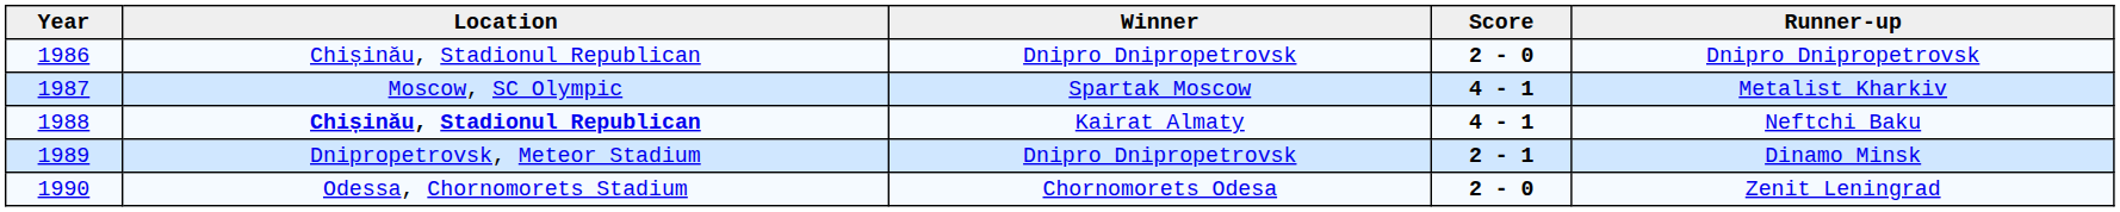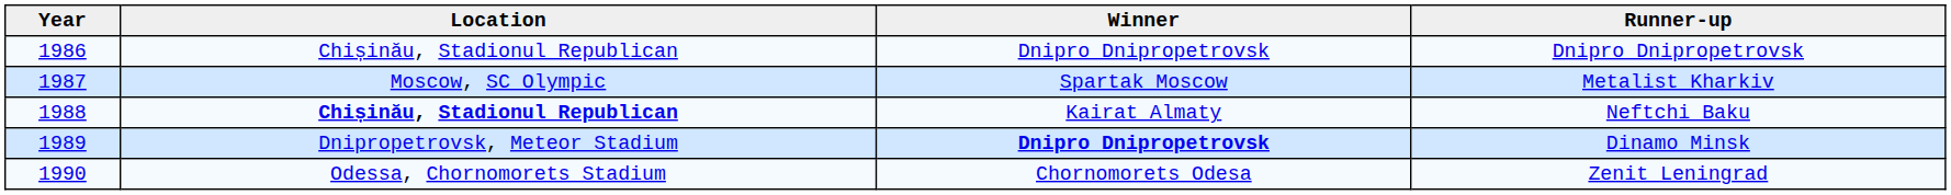 <table border=1 style="border-color:#000000; border-collapse:collapse" cellpadding=2 cellspacing=0 width=100%>
 <tr align=center style="background:#efefef;">
 <th>Year</th>
 <th>Location</th>
 <th>Winner</th>
-<th>Score</th>
 <th>Runner-up</th>
 </tr>
 <tr align=center bgcolor=#F5FAFF>
 <td><a href='#'>1986</a></td>
 <td> <a href='#'>Chișinău</a>, <a href='#'>Stadionul Republican</a></td>
 <td> <a href='#'>Dnipro Dnipropetrovsk</a></td>
-<td><strong>2 - 0</strong></td>
 <td> <a href='#'>Dnipro Dnipropetrovsk</a></td>
 </tr>
 <tr align=center bgcolor=#D0E7FF>
 <td><a href='#'>1987</a></td>
 <td> <a href='#'>Moscow</a>, <a href='#'>SC Olympic</a></td>
 <td> <a href='#'>Spartak Moscow</a></td>
-<td><strong>4 - 1</strong></td>
 <td> <a href='#'>Metalist Kharkiv</a></td>
 </tr>
 <tr align=center bgcolor=#F5FAFF>
 <td><a href='#'>1988</a></td>
 <td><strong> <a href='#'>Chișinău</a>, <a href='#'>Stadionul Republican</a></strong></td>
 <td> <a href='#'>Kairat Almaty</a></td>
-<td><strong>4 - 1</strong></td>
 <td> <a href='#'>Neftchi Baku</a></td>
 </tr>
 <tr align=center bgcolor=#D0E7FF>
 <td><a href='#'>1989</a></td>
 <td> <a href='#'>Dnipropetrovsk</a>, <a href='#'>Meteor Stadium</a></td>
-<td> <a href='#'>Dnipro Dnipropetrovsk</a></td>
-<td><strong>2 - 1</strong></td>
+<td><strong> <a href='#'>Dnipro Dnipropetrovsk</a></strong></td>
 <td> <a href='#'>Dinamo Minsk</a></td>
 </tr>
 <tr align=center bgcolor=#F5FAFF>
 <td><a href='#'>1990</a></td>
 <td> <a href='#'>Odessa</a>, <a href='#'>Chornomorets Stadium</a></td>
 <td> <a href='#'>Chornomorets Odesa</a></td>
-<td><strong>2 - 0</strong></td>
 <td> <a href='#'>Zenit Leningrad</a></td>
 </tr>
 </table>
